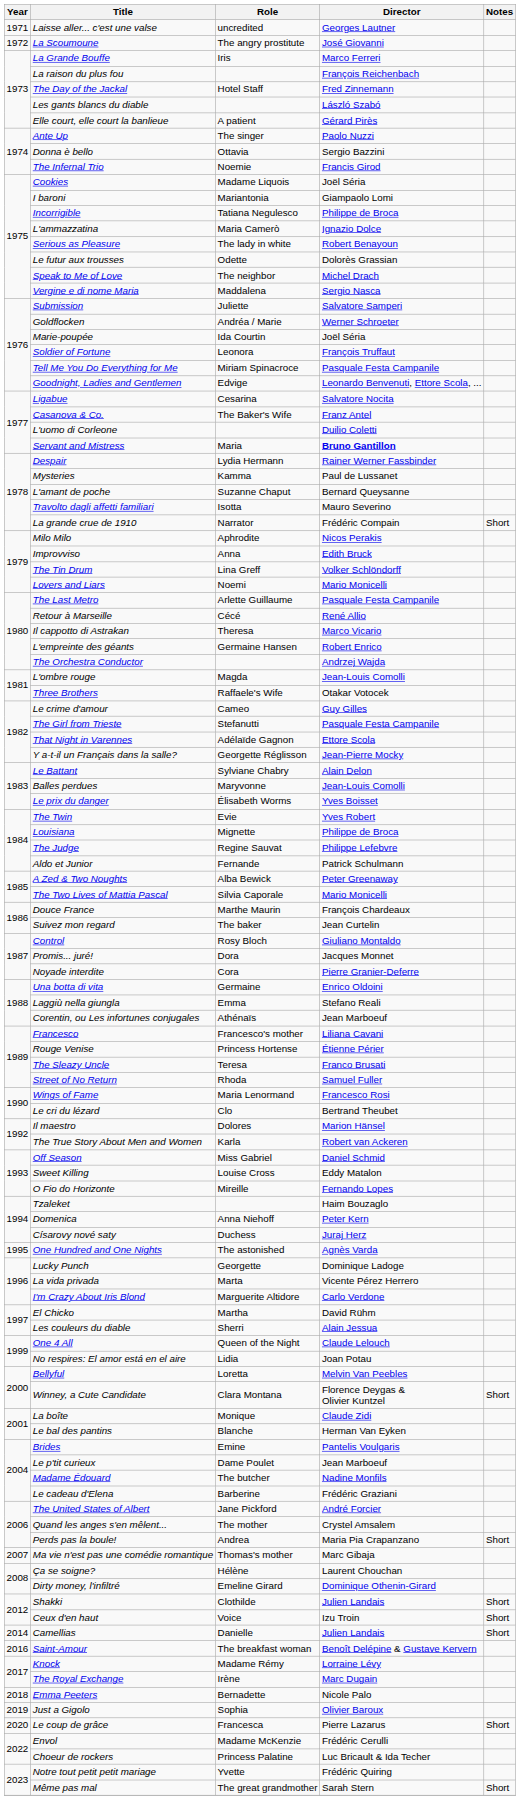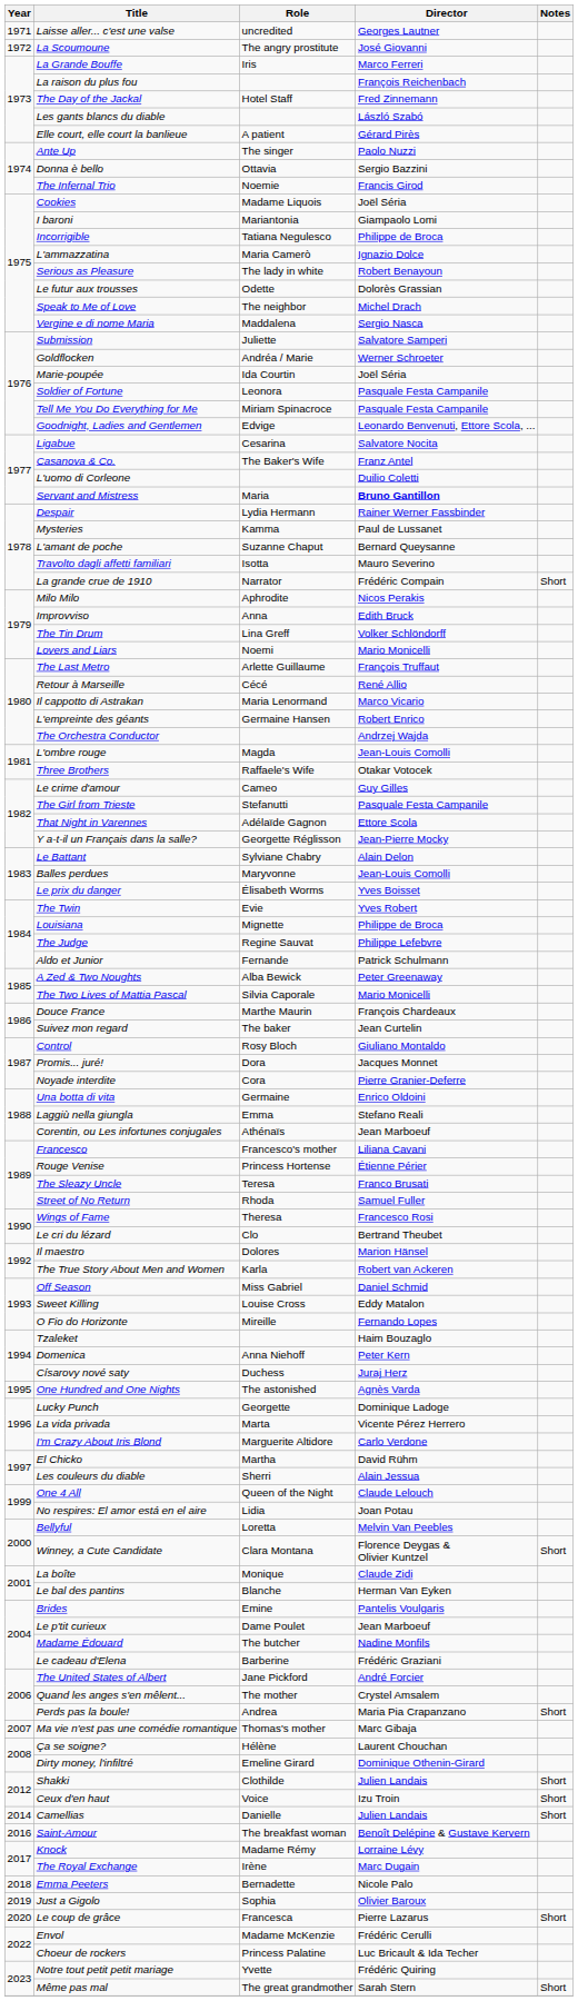 <table class="wikitable sortable">
 <tr>
 <th align="left">Year</th>
 <th align="left">Title</th>
 <th align="left">Role</th>
 <th align="left">Director</th>
 <th align="left">Notes</th>
 </tr>
 <tr>
 <td>1971</td>
 <td><em>Laisse aller... c'est une valse</em></td>
 <td>uncredited</td>
 <td><a href='#'>Georges Lautner</a></td>
 <td></td>
 </tr>
 <tr>
 <td>1972</td>
 <td><em><a href='#'>La Scoumoune</a></em></td>
 <td>The angry prostitute</td>
 <td><a href='#'>José Giovanni</a></td>
 <td></td>
 </tr>
 <tr>
 <td rowspan=5>1973</td>
 <td><em><a href='#'>La Grande Bouffe</a></em></td>
 <td>Iris</td>
 <td><a href='#'>Marco Ferreri</a></td>
 <td></td>
 </tr>
 <tr>
 <td><em>La raison du plus fou</em></td>
 <td></td>
 <td><a href='#'>François Reichenbach</a></td>
 <td></td>
 </tr>
 <tr>
 <td><em><a href='#'>The Day of the Jackal</a></em></td>
 <td>Hotel Staff</td>
 <td><a href='#'>Fred Zinnemann</a></td>
 <td></td>
 </tr>
 <tr>
 <td><em>Les gants blancs du diable</em></td>
 <td></td>
 <td><a href='#'>László Szabó</a></td>
 <td></td>
 </tr>
 <tr>
 <td><em>Elle court, elle court la banlieue</em></td>
 <td>A patient</td>
 <td><a href='#'>Gérard Pirès</a></td>
 <td></td>
 </tr>
 <tr>
 <td rowspan=3>1974</td>
 <td><em><a href='#'>Ante Up</a></em></td>
 <td>The singer</td>
 <td><a href='#'>Paolo Nuzzi</a></td>
 <td></td>
 </tr>
 <tr>
 <td><em>Donna è bello</em></td>
 <td>Ottavia</td>
 <td>Sergio Bazzini</td>
 <td></td>
 </tr>
 <tr>
 <td><em><a href='#'>The Infernal Trio</a></em></td>
 <td>Noemie</td>
 <td><a href='#'>Francis Girod</a></td>
 <td></td>
 </tr>
 <tr>
 <td rowspan=8>1975</td>
 <td><em><a href='#'>Cookies</a></em></td>
 <td>Madame Liquois</td>
 <td>Joël Séria</td>
 <td></td>
 </tr>
 <tr>
 <td><em>I baroni</em></td>
 <td>Mariantonia</td>
 <td>Giampaolo Lomi</td>
 <td></td>
 </tr>
 <tr>
 <td><em><a href='#'>Incorrigible</a></em></td>
 <td>Tatiana Negulesco</td>
 <td><a href='#'>Philippe de Broca</a></td>
 <td></td>
 </tr>
 <tr>
 <td><em>L'ammazzatina</em></td>
 <td>Maria Camerò</td>
 <td><a href='#'>Ignazio Dolce</a></td>
 <td></td>
 </tr>
 <tr>
 <td><em><a href='#'>Serious as Pleasure</a></em></td>
 <td>The lady in white</td>
 <td><a href='#'>Robert Benayoun</a></td>
 <td></td>
 </tr>
 <tr>
 <td><em>Le futur aux trousses</em></td>
 <td>Odette</td>
 <td>Dolorès Grassian</td>
 <td></td>
 </tr>
 <tr>
 <td><em><a href='#'>Speak to Me of Love</a></em></td>
 <td>The neighbor</td>
 <td><a href='#'>Michel Drach</a></td>
 <td></td>
 </tr>
 <tr>
 <td><em><a href='#'>Vergine e di nome Maria</a></em></td>
 <td>Maddalena</td>
 <td><a href='#'>Sergio Nasca</a></td>
 <td></td>
 </tr>
 <tr>
 <td rowspan=6>1976</td>
 <td><em><a href='#'>Submission</a></em></td>
 <td>Juliette</td>
 <td><a href='#'>Salvatore Samperi</a></td>
 <td></td>
 </tr>
 <tr>
 <td><em>Goldflocken</em></td>
 <td>Andréa / Marie</td>
 <td><a href='#'>Werner Schroeter</a></td>
 <td></td>
 </tr>
 <tr>
 <td><em>Marie-poupée</em></td>
 <td>Ida Courtin</td>
 <td>Joël Séria</td>
 <td></td>
 </tr>
 <tr>
 <td><em><a href='#'>Soldier of Fortune</a></em></td>
 <td>Leonora</td>
-<td><a href='#'>François Truffaut</a></td>
+<td><a href='#'>Pasquale Festa Campanile</a></td>
 <td></td>
 </tr>
 <tr>
 <td><em><a href='#'>Tell Me You Do Everything for Me</a></em></td>
 <td>Miriam Spinacroce</td>
 <td><a href='#'>Pasquale Festa Campanile</a></td>
 <td></td>
 </tr>
 <tr>
 <td><em><a href='#'>Goodnight, Ladies and Gentlemen</a></em></td>
 <td>Edvige</td>
 <td><a href='#'>Leonardo Benvenuti</a>, <a href='#'>Ettore Scola</a>, ...</td>
 <td></td>
 </tr>
 <tr>
 <td rowspan=4>1977</td>
 <td><em><a href='#'>Ligabue</a></em></td>
 <td>Cesarina</td>
 <td><a href='#'>Salvatore Nocita</a></td>
 <td></td>
 </tr>
 <tr>
 <td><em><a href='#'>Casanova & Co.</a></em></td>
 <td>The Baker's Wife</td>
 <td><a href='#'>Franz Antel</a></td>
 <td></td>
 </tr>
 <tr>
 <td><em>L'uomo di Corleone</em></td>
 <td></td>
 <td><a href='#'>Duilio Coletti</a></td>
 <td></td>
 </tr>
 <tr>
 <td><em><a href='#'>Servant and Mistress</a></em></td>
 <td>Maria</td>
 <td><strong><a href='#'>Bruno Gantillon</a></strong></td>
 <td></td>
 </tr>
 <tr>
 <td rowspan=5>1978</td>
 <td><em><a href='#'>Despair</a></em></td>
 <td>Lydia Hermann</td>
 <td><a href='#'>Rainer Werner Fassbinder</a></td>
 <td></td>
 </tr>
 <tr>
 <td><em>Mysteries</em></td>
 <td>Kamma</td>
 <td>Paul de Lussanet</td>
 <td></td>
 </tr>
 <tr>
 <td><em>L'amant de poche</em></td>
 <td>Suzanne Chaput</td>
 <td>Bernard Queysanne</td>
 <td></td>
 </tr>
 <tr>
 <td><em><a href='#'>Travolto dagli affetti familiari</a></em></td>
 <td>Isotta</td>
 <td>Mauro Severino</td>
 <td></td>
 </tr>
 <tr>
 <td><em>La grande crue de 1910</em></td>
 <td>Narrator</td>
 <td>Frédéric Compain</td>
 <td>Short</td>
 </tr>
 <tr>
 <td rowspan=4>1979</td>
 <td><em>Milo Milo</em></td>
 <td>Aphrodite</td>
 <td><a href='#'>Nicos Perakis</a></td>
 <td></td>
 </tr>
 <tr>
 <td><em>Improvviso</em></td>
 <td>Anna</td>
 <td><a href='#'>Edith Bruck</a></td>
 <td></td>
 </tr>
 <tr>
 <td><em><a href='#'>The Tin Drum</a></em></td>
 <td>Lina Greff</td>
 <td><a href='#'>Volker Schlöndorff</a></td>
 <td></td>
 </tr>
 <tr>
 <td><em><a href='#'>Lovers and Liars</a></em></td>
 <td>Noemi</td>
 <td><a href='#'>Mario Monicelli</a></td>
 <td></td>
 </tr>
 <tr>
 <td rowspan=5>1980</td>
 <td><em><a href='#'>The Last Metro</a></em></td>
 <td>Arlette Guillaume</td>
-<td><a href='#'>Pasquale Festa Campanile</a></td>
+<td><a href='#'>François Truffaut</a></td>
 <td></td>
 </tr>
 <tr>
 <td><em>Retour à Marseille</em></td>
 <td>Cécé</td>
 <td><a href='#'>René Allio</a></td>
 <td></td>
 </tr>
 <tr>
 <td><em>Il cappotto di Astrakan</em></td>
-<td>Theresa</td>
+<td>Maria Lenormand</td>
 <td><a href='#'>Marco Vicario</a></td>
 <td></td>
 </tr>
 <tr>
 <td><em>L'empreinte des géants</em></td>
 <td>Germaine Hansen</td>
 <td><a href='#'>Robert Enrico</a></td>
 <td></td>
 </tr>
 <tr>
 <td><em><a href='#'>The Orchestra Conductor</a></em></td>
 <td></td>
 <td><a href='#'>Andrzej Wajda</a></td>
 <td></td>
 </tr>
 <tr>
 <td rowspan=2>1981</td>
 <td><em>L'ombre rouge</em></td>
 <td>Magda</td>
 <td><a href='#'>Jean-Louis Comolli</a></td>
 <td></td>
 </tr>
 <tr>
 <td><em><a href='#'>Three Brothers</a></em></td>
 <td>Raffaele's Wife</td>
 <td>Otakar Votocek</td>
 <td></td>
 </tr>
 <tr>
 <td rowspan=4>1982</td>
 <td><em>Le crime d'amour</em></td>
 <td>Cameo</td>
 <td><a href='#'>Guy Gilles</a></td>
 <td></td>
 </tr>
 <tr>
 <td><em><a href='#'>The Girl from Trieste</a></em></td>
 <td>Stefanutti</td>
 <td><a href='#'>Pasquale Festa Campanile</a></td>
 <td></td>
 </tr>
 <tr>
 <td><em><a href='#'>That Night in Varennes</a></em></td>
 <td>Adélaïde Gagnon</td>
 <td><a href='#'>Ettore Scola</a></td>
 <td></td>
 </tr>
 <tr>
 <td><em>Y a-t-il un Français dans la salle?</em></td>
 <td>Georgette Réglisson</td>
 <td><a href='#'>Jean-Pierre Mocky</a></td>
 <td></td>
 </tr>
 <tr>
 <td rowspan=3>1983</td>
 <td><em><a href='#'>Le Battant</a></em></td>
 <td>Sylviane Chabry</td>
 <td><a href='#'>Alain Delon</a></td>
 <td></td>
 </tr>
 <tr>
 <td><em>Balles perdues</em></td>
 <td>Maryvonne</td>
 <td><a href='#'>Jean-Louis Comolli</a></td>
 <td></td>
 </tr>
 <tr>
 <td><em><a href='#'>Le prix du danger</a></em></td>
 <td>Élisabeth Worms</td>
 <td><a href='#'>Yves Boisset</a></td>
 <td></td>
 </tr>
 <tr>
 <td rowspan=4>1984</td>
 <td><em><a href='#'>The Twin</a></em></td>
 <td>Evie</td>
 <td><a href='#'>Yves Robert</a></td>
 <td></td>
 </tr>
 <tr>
 <td><em><a href='#'>Louisiana</a></em></td>
 <td>Mignette</td>
 <td><a href='#'>Philippe de Broca</a></td>
 <td></td>
 </tr>
 <tr>
 <td><em><a href='#'>The Judge</a></em></td>
 <td>Regine Sauvat</td>
 <td><a href='#'>Philippe Lefebvre</a></td>
 <td></td>
 </tr>
 <tr>
 <td><em>Aldo et Junior</em></td>
 <td>Fernande</td>
 <td>Patrick Schulmann</td>
 <td></td>
 </tr>
 <tr>
 <td rowspan=2>1985</td>
 <td><em><a href='#'>A Zed & Two Noughts</a></em></td>
 <td>Alba Bewick</td>
 <td><a href='#'>Peter Greenaway</a></td>
 <td></td>
 </tr>
 <tr>
 <td><em><a href='#'>The Two Lives of Mattia Pascal</a></em></td>
 <td>Silvia Caporale</td>
 <td><a href='#'>Mario Monicelli</a></td>
 <td></td>
 </tr>
 <tr>
 <td rowspan=2>1986</td>
 <td><em>Douce France</em></td>
 <td>Marthe Maurin</td>
 <td>François Chardeaux</td>
 <td></td>
 </tr>
 <tr>
 <td><em>Suivez mon regard</em></td>
 <td>The baker</td>
 <td>Jean Curtelin</td>
 <td></td>
 </tr>
 <tr>
 <td rowspan=3>1987</td>
 <td><em><a href='#'>Control</a></em></td>
 <td>Rosy Bloch</td>
 <td><a href='#'>Giuliano Montaldo</a></td>
 <td></td>
 </tr>
 <tr>
 <td><em>Promis... juré!</em></td>
 <td>Dora</td>
 <td>Jacques Monnet</td>
 <td></td>
 </tr>
 <tr>
 <td><em>Noyade interdite</em></td>
 <td>Cora</td>
 <td><a href='#'>Pierre Granier-Deferre</a></td>
 <td></td>
 </tr>
 <tr>
 <td rowspan=3>1988</td>
 <td><em><a href='#'>Una botta di vita</a></em></td>
 <td>Germaine</td>
 <td><a href='#'>Enrico Oldoini</a></td>
 <td></td>
 </tr>
 <tr>
 <td><em>Laggiù nella giungla</em></td>
 <td>Emma</td>
 <td>Stefano Reali</td>
 <td></td>
 </tr>
 <tr>
 <td><em>Corentin, ou Les infortunes conjugales</em></td>
 <td>Athénaïs</td>
 <td>Jean Marboeuf</td>
 <td></td>
 </tr>
 <tr>
 <td rowspan=4>1989</td>
 <td><em><a href='#'>Francesco</a></em></td>
 <td>Francesco's mother</td>
 <td><a href='#'>Liliana Cavani</a></td>
 <td></td>
 </tr>
 <tr>
 <td><em>Rouge Venise</em></td>
 <td>Princess Hortense</td>
 <td><a href='#'>Étienne Périer</a></td>
 <td></td>
 </tr>
 <tr>
 <td><em><a href='#'>The Sleazy Uncle</a></em></td>
 <td>Teresa</td>
 <td><a href='#'>Franco Brusati</a></td>
 <td></td>
 </tr>
 <tr>
 <td><em><a href='#'>Street of No Return</a></em></td>
 <td>Rhoda</td>
 <td><a href='#'>Samuel Fuller</a></td>
 <td></td>
 </tr>
 <tr>
 <td rowspan=2>1990</td>
 <td><em><a href='#'>Wings of Fame</a></em></td>
-<td>Maria Lenormand</td>
+<td>Theresa</td>
 <td><a href='#'>Francesco Rosi</a></td>
 <td></td>
 </tr>
 <tr>
 <td><em>Le cri du lézard</em></td>
 <td>Clo</td>
 <td>Bertrand Theubet</td>
 <td></td>
 </tr>
 <tr>
 <td rowspan=2>1992</td>
 <td><em>Il maestro</em></td>
 <td>Dolores</td>
 <td><a href='#'>Marion Hänsel</a></td>
 <td></td>
 </tr>
 <tr>
 <td><em>The True Story About Men and Women</em></td>
 <td>Karla</td>
 <td><a href='#'>Robert van Ackeren</a></td>
 <td></td>
 </tr>
 <tr>
 <td rowspan=3>1993</td>
 <td><em><a href='#'>Off Season</a></em></td>
 <td>Miss Gabriel</td>
 <td><a href='#'>Daniel Schmid</a></td>
 <td></td>
 </tr>
 <tr>
 <td><em>Sweet Killing</em></td>
 <td>Louise Cross</td>
 <td>Eddy Matalon</td>
 <td></td>
 </tr>
 <tr>
 <td><em>O Fio do Horizonte</em></td>
 <td>Mireille</td>
 <td><a href='#'>Fernando Lopes</a></td>
 <td></td>
 </tr>
 <tr>
 <td rowspan=3>1994</td>
 <td><em>Tzaleket</em></td>
 <td></td>
 <td>Haim Bouzaglo</td>
 <td></td>
 </tr>
 <tr>
 <td><em>Domenica</em></td>
 <td>Anna Niehoff</td>
 <td><a href='#'>Peter Kern</a></td>
 <td></td>
 </tr>
 <tr>
 <td><em>Císarovy nové saty</em></td>
 <td>Duchess</td>
 <td><a href='#'>Juraj Herz</a></td>
 <td></td>
 </tr>
 <tr>
 <td>1995</td>
 <td><em><a href='#'>One Hundred and One Nights</a></em></td>
 <td>The astonished</td>
 <td><a href='#'>Agnès Varda</a></td>
 <td></td>
 </tr>
 <tr>
 <td rowspan=3>1996</td>
 <td><em>Lucky Punch</em></td>
 <td>Georgette</td>
 <td>Dominique Ladoge</td>
 <td></td>
 </tr>
 <tr>
 <td><em>La vida privada</em></td>
 <td>Marta</td>
 <td>Vicente Pérez Herrero</td>
 <td></td>
 </tr>
 <tr>
 <td><em><a href='#'>I'm Crazy About Iris Blond</a></em></td>
 <td>Marguerite Altidore</td>
 <td><a href='#'>Carlo Verdone</a></td>
 <td></td>
 </tr>
 <tr>
 <td rowspan=2>1997</td>
 <td><em>El Chicko</em></td>
 <td>Martha</td>
 <td>David Rühm</td>
 <td></td>
 </tr>
 <tr>
 <td><em>Les couleurs du diable</em></td>
 <td>Sherri</td>
 <td><a href='#'>Alain Jessua</a></td>
 <td></td>
 </tr>
 <tr>
 <td rowspan=2>1999</td>
 <td><em><a href='#'>One 4 All</a></em></td>
 <td>Queen of the Night</td>
 <td><a href='#'>Claude Lelouch</a></td>
 <td></td>
 </tr>
 <tr>
 <td><em>No respires: El amor está en el aire</em></td>
 <td>Lidia</td>
 <td>Joan Potau</td>
 <td></td>
 </tr>
 <tr>
 <td rowspan=2>2000</td>
 <td><em><a href='#'>Bellyful</a></em></td>
 <td>Loretta</td>
 <td><a href='#'>Melvin Van Peebles</a></td>
 <td></td>
 </tr>
 <tr>
 <td><em>Winney, a Cute Candidate</em></td>
 <td>Clara Montana</td>
 <td>Florence Deygas &<br> Olivier Kuntzel</td>
 <td>Short</td>
 </tr>
 <tr>
 <td rowspan=2>2001</td>
 <td><em>La boîte</em></td>
 <td>Monique</td>
 <td><a href='#'>Claude Zidi</a></td>
 <td></td>
 </tr>
 <tr>
 <td><em>Le bal des pantins</em></td>
 <td>Blanche</td>
 <td>Herman Van Eyken</td>
 <td></td>
 </tr>
 <tr>
 <td rowspan=4>2004</td>
 <td><em><a href='#'>Brides</a></em></td>
 <td>Emine</td>
 <td><a href='#'>Pantelis Voulgaris</a></td>
 <td></td>
 </tr>
 <tr>
 <td><em>Le p'tit curieux</em></td>
 <td>Dame Poulet</td>
 <td>Jean Marboeuf</td>
 <td></td>
 </tr>
 <tr>
 <td><em><a href='#'>Madame Édouard</a></em></td>
 <td>The butcher</td>
 <td><a href='#'>Nadine Monfils</a></td>
 <td></td>
 </tr>
 <tr>
 <td><em>Le cadeau d'Elena</em></td>
 <td>Barberine</td>
 <td>Frédéric Graziani</td>
 <td></td>
 </tr>
 <tr>
 <td rowspan=3>2006</td>
 <td><em><a href='#'>The United States of Albert</a></em></td>
 <td>Jane Pickford</td>
 <td><a href='#'>André Forcier</a></td>
 <td></td>
 </tr>
 <tr>
 <td><em>Quand les anges s'en mêlent...</em></td>
 <td>The mother</td>
 <td>Crystel Amsalem</td>
 <td></td>
 </tr>
 <tr>
 <td><em>Perds pas la boule!</em></td>
 <td>Andrea</td>
 <td>Maria Pia Crapanzano</td>
 <td>Short</td>
 </tr>
 <tr>
 <td>2007</td>
 <td><em>Ma vie n'est pas une comédie romantique</em></td>
 <td>Thomas's mother</td>
 <td>Marc Gibaja</td>
 <td></td>
 </tr>
 <tr>
 <td rowspan=2>2008</td>
 <td><em>Ça se soigne?</em></td>
 <td>Hélène</td>
 <td>Laurent Chouchan</td>
 <td></td>
 </tr>
 <tr>
 <td><em>Dirty money, l'infiltré</em></td>
 <td>Emeline Girard</td>
 <td><a href='#'>Dominique Othenin-Girard</a></td>
 <td></td>
 </tr>
 <tr>
 <td rowspan=2>2012</td>
 <td><em>Shakki</em></td>
 <td>Clothilde</td>
 <td><a href='#'>Julien Landais</a></td>
 <td>Short</td>
 </tr>
 <tr>
 <td><em>Ceux d'en haut</em></td>
 <td>Voice</td>
 <td>Izu Troin</td>
 <td>Short</td>
 </tr>
 <tr>
 <td>2014</td>
 <td><em>Camellias</em></td>
 <td>Danielle</td>
 <td><a href='#'>Julien Landais</a></td>
 <td>Short</td>
 </tr>
 <tr>
 <td>2016</td>
 <td><em><a href='#'>Saint-Amour</a></em></td>
 <td>The breakfast woman</td>
 <td><a href='#'>Benoît Delépine</a> & <a href='#'>Gustave Kervern</a></td>
 <td></td>
 </tr>
 <tr>
 <td rowspan=2>2017</td>
 <td><em><a href='#'>Knock</a></em></td>
 <td>Madame Rémy</td>
 <td><a href='#'>Lorraine Lévy</a></td>
 <td></td>
 </tr>
 <tr>
 <td><em><a href='#'>The Royal Exchange</a></em></td>
 <td>Irène</td>
 <td><a href='#'>Marc Dugain</a></td>
 <td></td>
 </tr>
 <tr>
 <td>2018</td>
 <td><em><a href='#'>Emma Peeters</a></em></td>
 <td>Bernadette</td>
 <td>Nicole Palo</td>
 <td></td>
 </tr>
 <tr>
 <td>2019</td>
 <td><em>Just a Gigolo</em></td>
 <td>Sophia</td>
 <td><a href='#'>Olivier Baroux</a></td>
 <td></td>
 </tr>
 <tr>
 <td>2020</td>
 <td><em>Le coup de grâce</em></td>
 <td>Francesca</td>
 <td>Pierre Lazarus</td>
 <td>Short</td>
 </tr>
 <tr>
 <td rowspan=2>2022</td>
 <td><em>Envol</em></td>
 <td>Madame McKenzie</td>
 <td>Frédéric Cerulli</td>
 <td></td>
 </tr>
 <tr>
 <td><em>Choeur de rockers</em></td>
 <td>Princess Palatine</td>
 <td>Luc Bricault & Ida Techer</td>
 <td></td>
 </tr>
 <tr>
 <td rowspan=2>2023</td>
 <td><em>Notre tout petit petit mariage</em></td>
 <td>Yvette</td>
 <td>Frédéric Quiring</td>
 <td></td>
 </tr>
 <tr>
 <td><em>Même pas mal</em></td>
 <td>The great grandmother</td>
 <td>Sarah Stern</td>
 <td>Short</td>
 </tr>
 <tr>
 </tr>
 </table>
